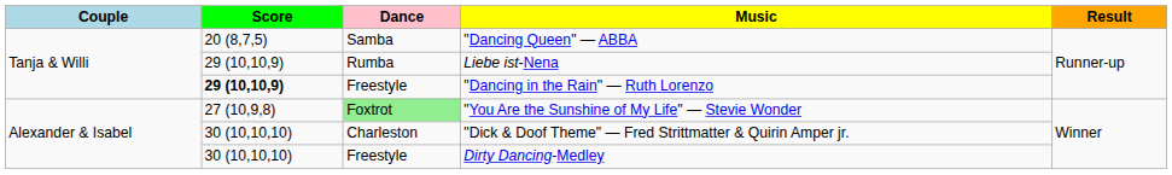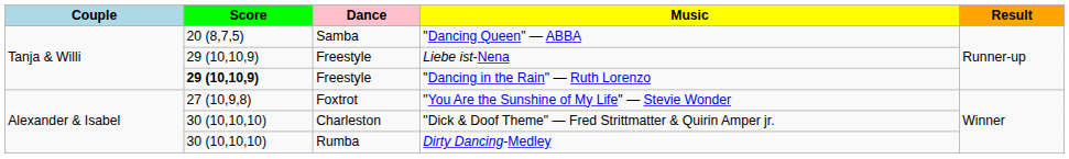 <table class="wikitable" width="80%">
 <tr>
 <th style="background:lightblue;">Couple</th>
 <th style="background:lime;">Score</th>
 <th style="background:pink;">Dance</th>
 <th style="background:yellow;">Music</th>
 <th style="background:orange;">Result</th>
 </tr>
 <tr>
 <td rowspan=3>Tanja & Willi</td>
 <td>20 (8,7,5)</td>
 <td>Samba</td>
 <td>"<a href='#'>Dancing Queen</a>" — <a href='#'>ABBA</a></td>
 <td rowspan=3>Runner-up</td>
 </tr>
 <tr>
 <td>29 (10,10,9)</td>
-<td>Rumba</td>
+<td>Freestyle</td>
 <td><em>Liebe ist</em>-<a href='#'>Nena</a></td>
 </tr>
 <tr>
 <td><strong>29 (10,10,9)</strong></td>
 <td>Freestyle</td>
 <td>"<a href='#'>Dancing in the Rain</a>" — <a href='#'>Ruth Lorenzo</a></td>
 </tr>
 <tr>
 <td rowspan=3>Alexander & Isabel</td>
 <td>27 (10,9,8)</td>
-<td style="background: lightgreen;">Foxtrot</td>
+<td>Foxtrot</td>
 <td>"<a href='#'>You Are the Sunshine of My Life</a>" — <a href='#'>Stevie Wonder</a></td>
 <td rowspan=3>Winner</td>
 </tr>
 <tr>
 <td>30 (10,10,10)</td>
 <td>Charleston</td>
 <td>"Dick & Doof Theme" — Fred Strittmatter & Quirin Amper jr.</td>
 </tr>
 <tr>
 <td>30 (10,10,10)</td>
-<td>Freestyle</td>
+<td>Rumba</td>
 <td><em><a href='#'>Dirty Dancing</a></em>-<a href='#'>Medley</a></td>
 </tr>
 </table>
